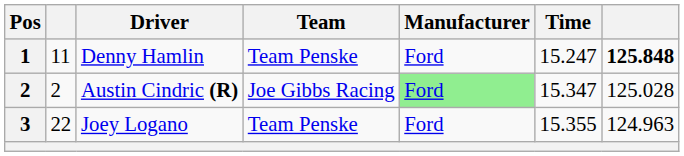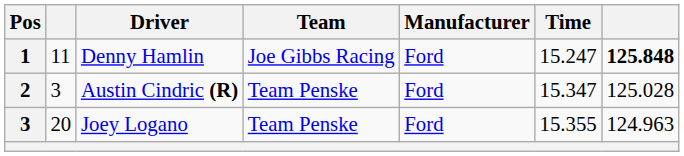 <table class="wikitable" style="font-size:95%">
 <tr>
 <th>Pos</th>
 <th></th>
 <th>Driver</th>
 <th>Team</th>
 <th>Manufacturer</th>
 <th>Time</th>
 <th></th>
 </tr>
 <tr>
 <th>1</th>
 <td>11</td>
 <td><a href='#'>Denny Hamlin</a></td>
-<td><a href='#'>Team Penske</a></td>
+<td><a href='#'>Joe Gibbs Racing</a></td>
 <td><a href='#'>Ford</a></td>
 <td>15.247</td>
 <td><strong>125.848</strong></td>
 </tr>
 <tr>
 <th>2</th>
-<td>2</td>
+<td>3</td>
 <td><a href='#'>Austin Cindric</a> <strong>(R)</strong></td>
-<td><a href='#'>Joe Gibbs Racing</a></td>
-<td style="background: lightgreen;"><a href='#'>Ford</a></td>
+<td><a href='#'>Team Penske</a></td>
+<td><a href='#'>Ford</a></td>
 <td>15.347</td>
 <td>125.028</td>
 </tr>
 <tr>
 <th>3</th>
-<td>22</td>
+<td>20</td>
 <td><a href='#'>Joey Logano</a></td>
 <td><a href='#'>Team Penske</a></td>
 <td><a href='#'>Ford</a></td>
 <td>15.355</td>
 <td>124.963</td>
 </tr>
 <tr>
 <th colspan="7"></th>
 </tr>
 </table>
